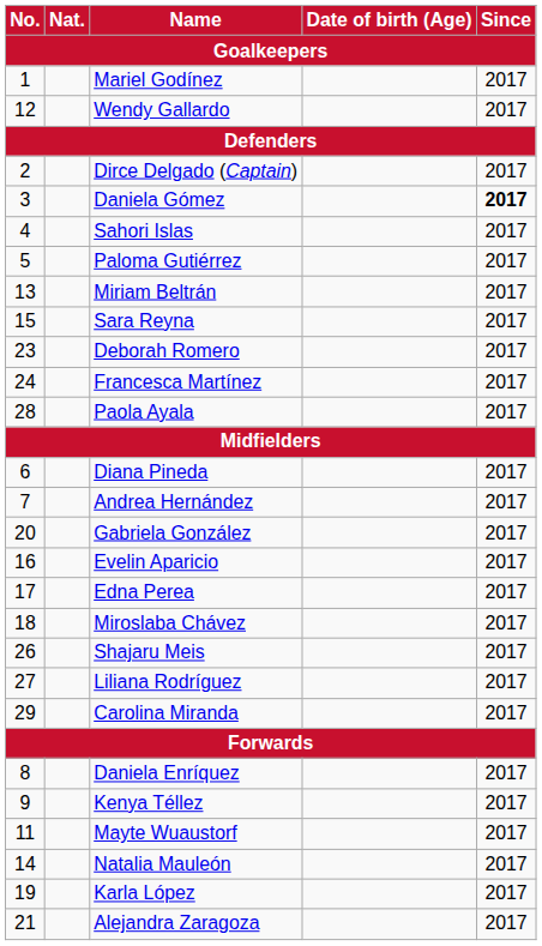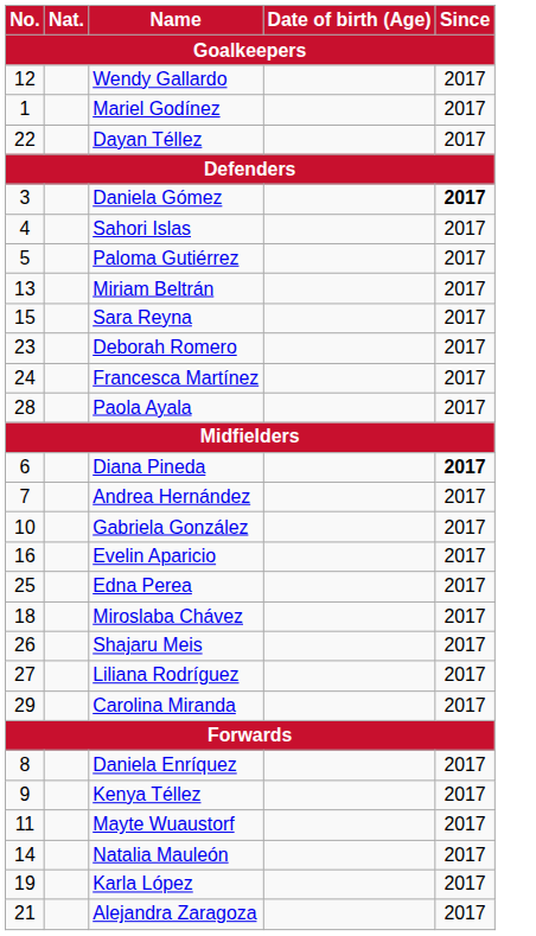 <table class="wikitable" style="text-align:center; font-size:100%;">
 <tr>
 <th style=background-color:#C8102E;color:#FFFFFF>No.</th>
 <th style=background-color:#C8102E;color:#FFFFFF>Nat.</th>
 <th style=background-color:#C8102E;color:#FFFFFF>Name</th>
 <th style=background-color:#C8102E;color:#FFFFFF>Date of birth (Age)</th>
 <th style=background-color:#C8102E;color:#FFFFFF>Since</th>
 </tr>
 <tr>
 <th colspan="5" style="background:#C8102E; color:#FFFFFF; text-align:center;">Goalkeepers</th>
 </tr>
 <tr>
+<td>12</td>
+<td></td>
+<td align=left><a href='#'>Wendy Gallardo</a></td>
+<td></td>
+<td>2017</td>
+</tr>
+<tr>
 <td>1</td>
 <td></td>
 <td align=left><a href='#'>Mariel Godínez</a></td>
 <td></td>
 <td>2017</td>
 </tr>
 <tr>
-<td>12</td>
+<td>22</td>
 <td></td>
-<td align=left><a href='#'>Wendy Gallardo</a></td>
+<td align=left><a href='#'>Dayan Téllez</a></td>
 <td></td>
 <td>2017</td>
 </tr>
 <tr>
 <th colspan="5" style="background:#C8102E; color:#FFFFFF; text-align:center;">Defenders</th>
-</tr>
-<tr>
-<td>2</td>
-<td></td>
-<td align=left><a href='#'>Dirce Delgado</a> (<em><a href='#'>Captain</a></em>)</td>
-<td></td>
-<td>2017</td>
 </tr>
 <tr>
 <td>3</td>
 <td></td>
 <td align=left><a href='#'>Daniela Gómez</a></td>
 <td></td>
 <td><strong>2017</strong></td>
 </tr>
 <tr>
 <td>4</td>
 <td></td>
 <td align=left><a href='#'>Sahori Islas</a></td>
 <td></td>
 <td>2017</td>
 </tr>
 <tr>
 <td>5</td>
 <td></td>
 <td align=left><a href='#'>Paloma Gutiérrez</a></td>
 <td></td>
 <td>2017</td>
 </tr>
 <tr>
 <td>13</td>
 <td></td>
 <td align=left><a href='#'>Miriam Beltrán</a></td>
 <td></td>
 <td>2017</td>
 </tr>
 <tr>
 <td>15</td>
 <td></td>
 <td align=left><a href='#'>Sara Reyna</a></td>
 <td></td>
 <td>2017</td>
 </tr>
 <tr>
 <td>23</td>
 <td></td>
 <td align=left><a href='#'>Deborah Romero</a></td>
 <td></td>
 <td>2017</td>
 </tr>
 <tr>
 <td>24</td>
 <td></td>
 <td align=left><a href='#'>Francesca Martínez</a></td>
 <td></td>
 <td>2017</td>
 </tr>
 <tr>
 <td>28</td>
 <td></td>
 <td align=left><a href='#'>Paola Ayala</a></td>
 <td></td>
 <td>2017</td>
 </tr>
 <tr>
 <th colspan="5" style="background:#C8102E; color:#FFFFFF; text-align:center;">Midfielders</th>
 </tr>
 <tr>
 <td>6</td>
 <td></td>
 <td align=left><a href='#'>Diana Pineda</a></td>
 <td></td>
-<td>2017</td>
+<td><strong>2017</strong></td>
 </tr>
 <tr>
 <td>7</td>
 <td></td>
 <td align=left><a href='#'>Andrea Hernández</a></td>
 <td></td>
 <td>2017</td>
 </tr>
 <tr>
-<td>20</td>
+<td>10</td>
 <td></td>
 <td align=left><a href='#'>Gabriela González</a></td>
 <td></td>
 <td>2017</td>
 </tr>
 <tr>
 <td>16</td>
 <td></td>
 <td align=left><a href='#'>Evelin Aparicio</a></td>
 <td></td>
 <td>2017</td>
 </tr>
 <tr>
-<td>17</td>
+<td>25</td>
 <td></td>
 <td align=left><a href='#'>Edna Perea</a></td>
 <td></td>
 <td>2017</td>
 </tr>
 <tr>
 <td>18</td>
 <td></td>
 <td align=left><a href='#'>Miroslaba Chávez</a></td>
 <td></td>
 <td>2017</td>
 </tr>
 <tr>
 <td>26</td>
 <td></td>
 <td align=left><a href='#'>Shajaru Meis</a></td>
 <td></td>
 <td>2017</td>
 </tr>
 <tr>
 <td>27</td>
 <td></td>
 <td align=left><a href='#'>Liliana Rodríguez</a></td>
 <td></td>
 <td>2017</td>
 </tr>
 <tr>
 <td>29</td>
 <td></td>
 <td align=left><a href='#'>Carolina Miranda</a></td>
 <td></td>
 <td>2017</td>
 </tr>
 <tr>
 <th colspan="5" style="background:#C8102E; color:#FFFFFF; text-align:center;">Forwards</th>
 </tr>
 <tr>
 <td>8</td>
 <td></td>
 <td align=left><a href='#'>Daniela Enríquez</a></td>
 <td></td>
 <td>2017</td>
 </tr>
 <tr>
 <td>9</td>
 <td></td>
 <td align=left><a href='#'>Kenya Téllez</a></td>
 <td></td>
 <td>2017</td>
 </tr>
 <tr>
 <td>11</td>
 <td></td>
 <td align=left><a href='#'>Mayte Wuaustorf</a></td>
 <td></td>
 <td>2017</td>
 </tr>
 <tr>
 <td>14</td>
 <td></td>
 <td align=left><a href='#'>Natalia Mauleón</a></td>
 <td></td>
 <td>2017</td>
 </tr>
 <tr>
 <td>19</td>
 <td></td>
 <td align=left><a href='#'>Karla López</a></td>
 <td></td>
 <td>2017</td>
 </tr>
 <tr>
 <td>21</td>
 <td></td>
 <td align=left><a href='#'>Alejandra Zaragoza</a></td>
 <td></td>
 <td>2017</td>
 </tr>
 </table>
